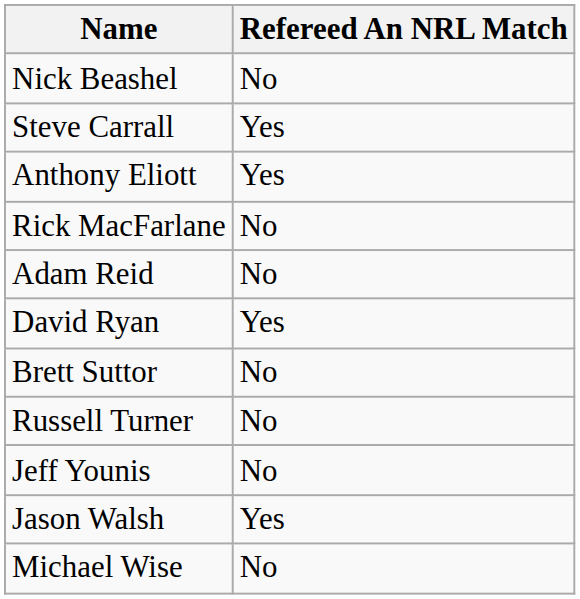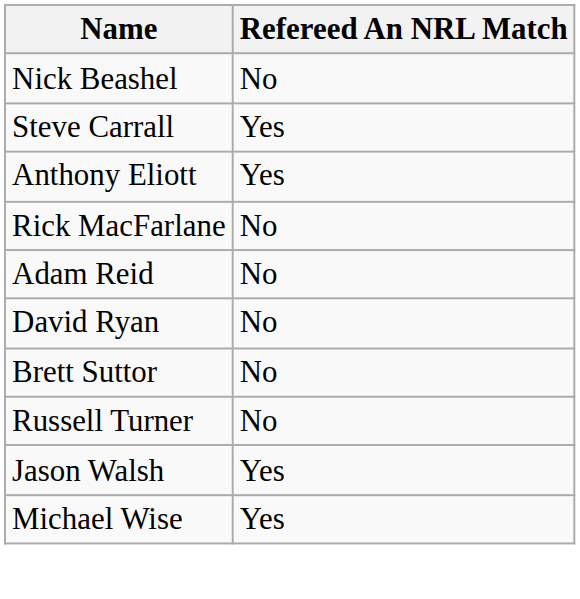 <table class="wikitable sortable">
 <tr>
 <th>Name</th>
 <th>Refereed An NRL Match</th>
 </tr>
 <tr>
 <td>Nick Beashel</td>
 <td>No</td>
 </tr>
 <tr>
 <td>Steve Carrall</td>
 <td>Yes</td>
 </tr>
 <tr>
 <td>Anthony Eliott</td>
 <td>Yes</td>
 </tr>
 <tr>
 <td>Rick MacFarlane</td>
 <td>No</td>
 </tr>
 <tr>
 <td>Adam Reid</td>
 <td>No</td>
 </tr>
 <tr>
 <td>David Ryan</td>
-<td>Yes</td>
+<td>No</td>
 </tr>
 <tr>
 <td>Brett Suttor</td>
 <td>No</td>
 </tr>
 <tr>
 <td>Russell Turner</td>
 <td>No</td>
 </tr>
 <tr>
-<td>Jeff Younis</td>
-<td>No</td>
-</tr>
-<tr>
 <td>Jason Walsh</td>
 <td>Yes</td>
 </tr>
 <tr>
 <td>Michael Wise</td>
-<td>No</td>
+<td>Yes</td>
 </tr>
 </table>
